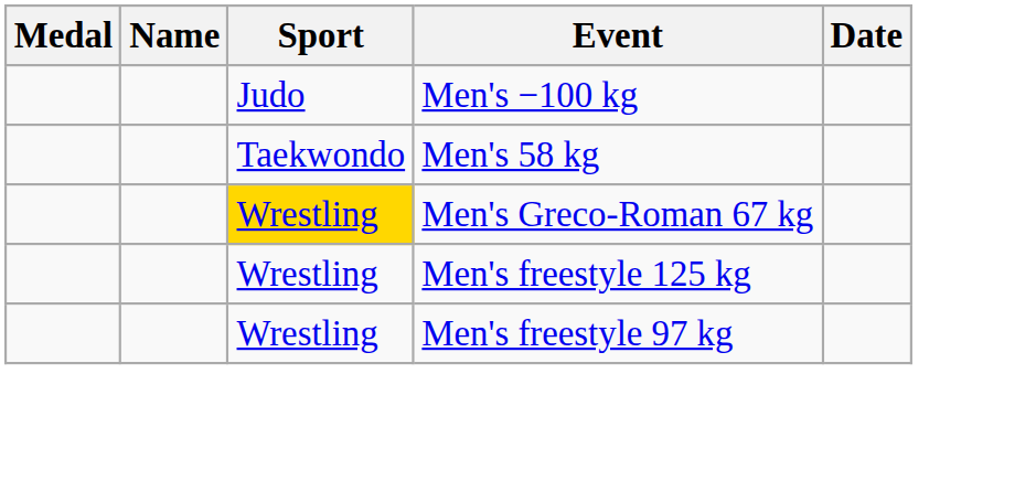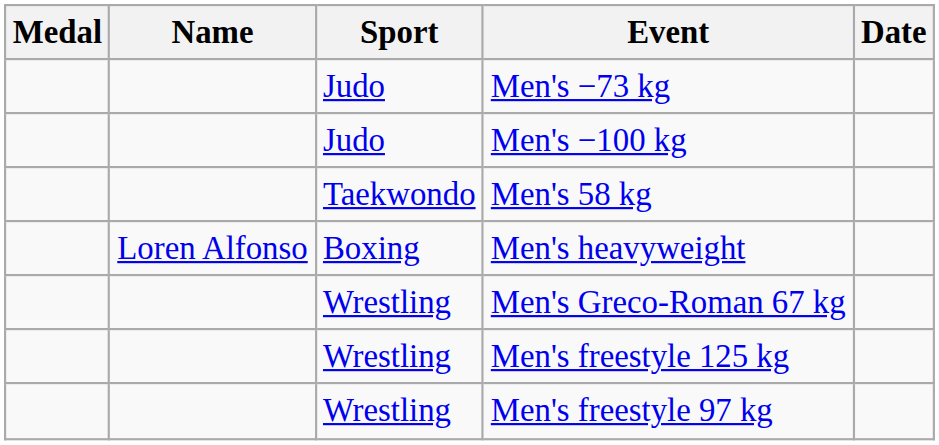 <table class="wikitable sortable"  style="font-size:95%">
 <tr>
 <th>Medal</th>
 <th>Name</th>
 <th>Sport</th>
 <th>Event</th>
 <th>Date</th>
+</tr>
+<tr>
+<td></td>
+<td></td>
+<td><a href='#'>Judo</a></td>
+<td><a href='#'>Men's −73 kg</a></td>
+<td></td>
 </tr>
 <tr>
 <td></td>
 <td></td>
 <td><a href='#'>Judo</a></td>
 <td><a href='#'>Men's −100 kg</a></td>
 <td></td>
 </tr>
 <tr>
 <td></td>
 <td></td>
 <td><a href='#'>Taekwondo</a></td>
 <td><a href='#'>Men's 58 kg</a></td>
 <td></td>
 </tr>
 <tr>
 <td></td>
+<td><a href='#'>Loren Alfonso</a></td>
+<td><a href='#'>Boxing</a></td>
+<td><a href='#'>Men's heavyweight</a></td>
 <td></td>
-<td style="background: gold;"><a href='#'>Wrestling</a></td>
+</tr>
+<tr>
+<td></td>
+<td></td>
+<td><a href='#'>Wrestling</a></td>
 <td><a href='#'>Men's Greco-Roman 67 kg</a></td>
 <td></td>
 </tr>
 <tr>
 <td></td>
 <td></td>
 <td><a href='#'>Wrestling</a></td>
 <td><a href='#'>Men's freestyle 125 kg</a></td>
 <td></td>
 </tr>
 <tr>
 <td></td>
 <td></td>
 <td><a href='#'>Wrestling</a></td>
 <td><a href='#'>Men's freestyle 97 kg</a></td>
 <td></td>
 </tr>
 </table>
